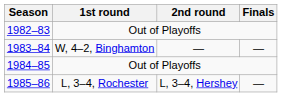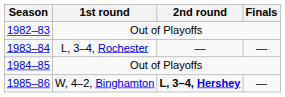 <table class="wikitable" style="text-align:center">
 <tr>
 <th>Season</th>
 <th>1st round</th>
 <th>2nd round</th>
 <th>Finals</th>
 </tr>
 <tr>
 <td><a href='#'>1982–83</a></td>
 <td colspan="3">Out of Playoffs</td>
 </tr>
 <tr>
 <td><a href='#'>1983–84</a></td>
-<td>W, 4–2, <a href='#'>Binghamton</a></td>
+<td>L, 3–4, <a href='#'>Rochester</a></td>
 <td>—</td>
 <td>—</td>
 </tr>
 <tr>
 <td><a href='#'>1984–85</a></td>
 <td colspan="3">Out of Playoffs</td>
 </tr>
 <tr>
 <td><a href='#'>1985–86</a></td>
-<td>L, 3–4, <a href='#'>Rochester</a></td>
-<td>L, 3–4, <a href='#'>Hershey</a></td>
+<td>W, 4–2, <a href='#'>Binghamton</a></td>
+<td><strong>L, 3–4, <a href='#'>Hershey</a></strong></td>
 <td>—</td>
 </tr>
 </table>
